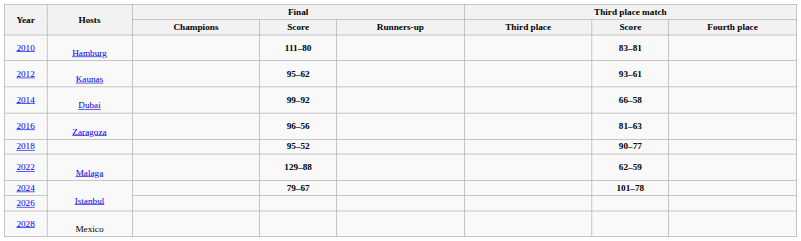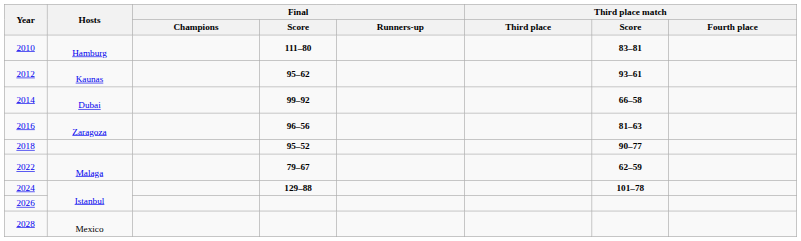 <table class="wikitable" style="font-size:90%; width: 98%; text-align: center;">
 <tr>
 <th rowspan=2 width=5%>Year</th>
 <th rowspan=2 width=10%>Hosts</th>
 <th colspan=3>Final</th>
 <th colspan=3>Third place match</th>
 </tr>
 <tr>
 <th width=15%>Champions</th>
 <th width=9%>Score</th>
 <th width=15%>Runners-up</th>
 <th width=15%>Third place</th>
 <th width=9%>Score</th>
 <th width=15%>Fourth place</th>
 </tr>
 <tr>
 <td><a href='#'>2010</a></td>
 <td><br><a href='#'>Hamburg</a></td>
 <td><strong></strong></td>
 <td><strong>111–80</strong></td>
 <td></td>
 <td></td>
 <td><strong>83–81</strong></td>
 <td></td>
 </tr>
 <tr>
 <td><a href='#'>2012</a></td>
 <td><br><a href='#'>Kaunas</a></td>
 <td><strong></strong></td>
 <td><strong>95–62</strong></td>
 <td></td>
 <td></td>
 <td><strong>93–61</strong></td>
 <td></td>
 </tr>
 <tr>
 <td><a href='#'>2014</a></td>
 <td><br><a href='#'>Dubai</a></td>
 <td><strong></strong></td>
 <td><strong>99–92</strong></td>
 <td></td>
 <td></td>
 <td><strong>66–58</strong></td>
 <td></td>
 </tr>
 <tr>
 <td><a href='#'>2016</a></td>
 <td><br><a href='#'>Zaragoza</a></td>
 <td><strong></strong></td>
 <td><strong>96–56</strong></td>
 <td></td>
 <td></td>
 <td><strong>81–63</strong></td>
 <td></td>
 </tr>
 <tr>
 <td><a href='#'>2018</a></td>
 <td><br></td>
 <td><strong></strong></td>
 <td><strong>95–52</strong></td>
 <td></td>
 <td></td>
 <td><strong>90–77</strong></td>
 <td></td>
 </tr>
 <tr>
 <td><a href='#'>2022</a></td>
 <td><br><a href='#'>Malaga</a></td>
 <td><strong></strong></td>
-<td><strong>129–88</strong></td>
+<td><strong>79–67</strong></td>
 <td></td>
 <td></td>
 <td><strong>62–59</strong></td>
 <td></td>
 </tr>
 <tr>
 <td><a href='#'>2024</a></td>
 <td rowspan=2 align=Center><br><a href='#'>Istanbul</a></td>
 <td><strong></strong></td>
-<td><strong>79–67</strong></td>
+<td><strong>129–88</strong></td>
 <td></td>
 <td></td>
 <td><strong>101–78</strong></td>
 <td></td>
 </tr>
 <tr>
 <td><a href='#'>2026</a></td>
 <td></td>
 <td></td>
 <td></td>
 <td></td>
 <td></td>
 <td></td>
 </tr>
 <tr>
 <td><a href='#'>2028</a></td>
 <td><br>Mexico</td>
 <td></td>
 <td></td>
 <td></td>
 <td></td>
 <td></td>
 <td></td>
 </tr>
 </table>
